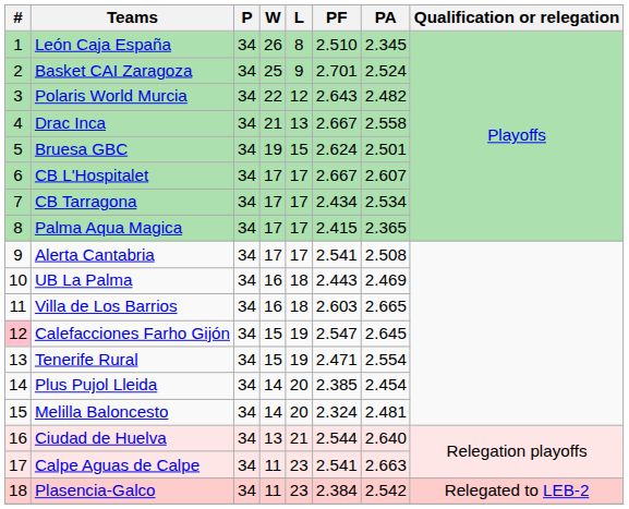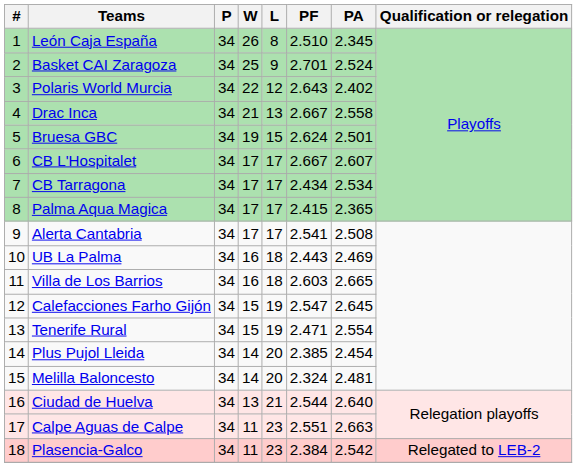 <table class="wikitable" style="text-align: center;">
 <tr>
 <th>#</th>
 <th>Teams</th>
 <th>P</th>
 <th>W</th>
 <th>L</th>
 <th>PF</th>
 <th>PA</th>
 <th>Qualification or relegation</th>
 </tr>
 <tr style="background:#ACE1AF;">
 <td>1</td>
 <td align=left><a href='#'>León Caja España</a></td>
 <td>34</td>
 <td>26</td>
 <td>8</td>
 <td>2.510</td>
 <td>2.345</td>
 <td rowspan=8><a href='#'>Playoffs</a></td>
 </tr>
 <tr style="background:#ACE1AF;">
 <td>2</td>
 <td align=left><a href='#'>Basket CAI Zaragoza</a></td>
 <td>34</td>
 <td>25</td>
 <td>9</td>
 <td>2.701</td>
 <td>2.524</td>
 </tr>
 <tr style="background:#ACE1AF;">
 <td>3</td>
 <td align=left><a href='#'>Polaris World Murcia</a></td>
 <td>34</td>
 <td>22</td>
 <td>12</td>
 <td>2.643</td>
-<td>2.482</td>
+<td>2.402</td>
 </tr>
 <tr style="background:#ACE1AF;">
 <td>4</td>
 <td align=left><a href='#'>Drac Inca</a></td>
 <td>34</td>
 <td>21</td>
 <td>13</td>
 <td>2.667</td>
 <td>2.558</td>
 </tr>
 <tr style="background:#ACE1AF;">
 <td>5</td>
 <td align=left><a href='#'>Bruesa GBC</a></td>
 <td>34</td>
 <td>19</td>
 <td>15</td>
 <td>2.624</td>
 <td>2.501</td>
 </tr>
 <tr style="background:#ACE1AF;">
 <td>6</td>
 <td align=left><a href='#'>CB L'Hospitalet</a></td>
 <td>34</td>
 <td>17</td>
 <td>17</td>
 <td>2.667</td>
 <td>2.607</td>
 </tr>
 <tr style="background:#ACE1AF;">
 <td>7</td>
 <td align=left><a href='#'>CB Tarragona</a></td>
 <td>34</td>
 <td>17</td>
 <td>17</td>
 <td>2.434</td>
 <td>2.534</td>
 </tr>
 <tr style="background:#ACE1AF;">
 <td>8</td>
 <td align=left><a href='#'>Palma Aqua Magica</a></td>
 <td>34</td>
 <td>17</td>
 <td>17</td>
 <td>2.415</td>
 <td>2.365</td>
 </tr>
 <tr>
 <td>9</td>
 <td align=left><a href='#'>Alerta Cantabria</a></td>
 <td>34</td>
 <td>17</td>
 <td>17</td>
 <td>2.541</td>
 <td>2.508</td>
 </tr>
 <tr>
 <td>10</td>
 <td align=left><a href='#'>UB La Palma</a></td>
 <td>34</td>
 <td>16</td>
 <td>18</td>
 <td>2.443</td>
 <td>2.469</td>
 </tr>
 <tr>
 <td>11</td>
 <td align=left><a href='#'>Villa de Los Barrios</a></td>
 <td>34</td>
 <td>16</td>
 <td>18</td>
 <td>2.603</td>
 <td>2.665</td>
 </tr>
 <tr>
-<td style="background: pink;">12</td>
+<td>12</td>
 <td align=left><a href='#'>Calefacciones Farho Gijón</a></td>
 <td>34</td>
 <td>15</td>
 <td>19</td>
 <td>2.547</td>
 <td>2.645</td>
 </tr>
 <tr>
 <td>13</td>
 <td align=left><a href='#'>Tenerife Rural</a></td>
 <td>34</td>
 <td>15</td>
 <td>19</td>
 <td>2.471</td>
 <td>2.554</td>
 </tr>
 <tr>
 <td>14</td>
 <td align=left><a href='#'>Plus Pujol Lleida</a></td>
 <td>34</td>
 <td>14</td>
 <td>20</td>
 <td>2.385</td>
 <td>2.454</td>
 </tr>
 <tr>
 <td>15</td>
 <td align=left><a href='#'>Melilla Baloncesto</a></td>
 <td>34</td>
 <td>14</td>
 <td>20</td>
 <td>2.324</td>
 <td>2.481</td>
 </tr>
 <tr style="background:#FFE6E6;">
 <td>16</td>
 <td align=left><a href='#'>Ciudad de Huelva</a></td>
 <td>34</td>
 <td>13</td>
 <td>21</td>
 <td>2.544</td>
 <td>2.640</td>
 <td rowspan=2>Relegation playoffs</td>
 </tr>
 <tr style="background:#FFE6E6;">
 <td>17</td>
 <td align=left><a href='#'>Calpe Aguas de Calpe</a></td>
 <td>34</td>
 <td>11</td>
 <td>23</td>
-<td>2.541</td>
+<td>2.551</td>
 <td>2.663</td>
 </tr>
 <tr style="background:#FFCCCC;">
 <td>18</td>
 <td align=left><a href='#'>Plasencia-Galco</a></td>
 <td>34</td>
 <td>11</td>
 <td>23</td>
 <td>2.384</td>
 <td>2.542</td>
 <td>Relegated to <a href='#'>LEB-2</a></td>
 </tr>
 <tr>
 </tr>
 </table>
